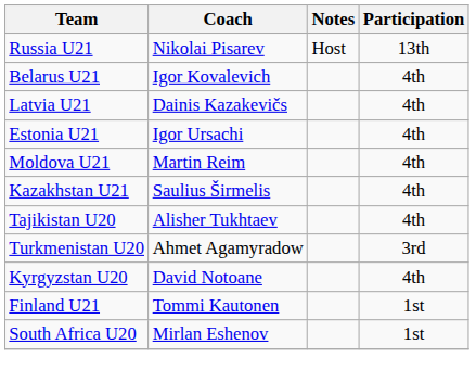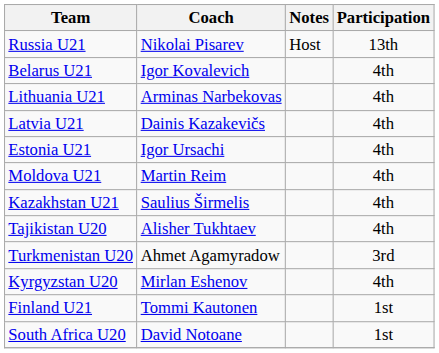 <table class="wikitable">
 <tr>
 <th>Team</th>
 <th>Coach</th>
 <th>Notes</th>
 <th>Participation</th>
 </tr>
 <tr>
 <td> <a href='#'>Russia U21</a></td>
 <td> <a href='#'>Nikolai Pisarev</a></td>
 <td>Host</td>
 <td align=center>13th</td>
 </tr>
 <tr>
 <td> <a href='#'>Belarus U21</a></td>
 <td> <a href='#'>Igor Kovalevich</a></td>
+<td></td>
+<td align=center>4th</td>
+</tr>
+<tr>
+<td> <a href='#'>Lithuania U21</a></td>
+<td> <a href='#'>Arminas Narbekovas</a></td>
 <td></td>
 <td align=center>4th</td>
 </tr>
 <tr>
 <td> <a href='#'>Latvia U21</a></td>
 <td> <a href='#'>Dainis Kazakevičs</a></td>
 <td></td>
 <td align=center>4th</td>
 </tr>
 <tr>
 <td> <a href='#'>Estonia U21</a></td>
 <td> <a href='#'>Igor Ursachi</a></td>
 <td></td>
 <td align=center>4th</td>
 </tr>
 <tr>
 <td> <a href='#'>Moldova U21</a></td>
 <td> <a href='#'>Martin Reim</a></td>
 <td></td>
 <td align=center>4th</td>
 </tr>
 <tr>
 <td> <a href='#'>Kazakhstan U21</a></td>
 <td> <a href='#'>Saulius Širmelis</a></td>
 <td></td>
 <td align=center>4th</td>
 </tr>
 <tr>
 <td> <a href='#'>Tajikistan U20</a></td>
 <td> <a href='#'>Alisher Tukhtaev</a></td>
 <td></td>
 <td align=center>4th</td>
 </tr>
 <tr>
 <td> <a href='#'>Turkmenistan U20</a></td>
 <td> Ahmet Agamyradow</td>
 <td></td>
 <td align=center>3rd</td>
 </tr>
 <tr>
 <td> <a href='#'>Kyrgyzstan U20</a></td>
-<td> <a href='#'>David Notoane</a></td>
+<td> <a href='#'>Mirlan Eshenov</a></td>
 <td></td>
 <td align=center>4th</td>
 </tr>
 <tr>
 <td> <a href='#'>Finland U21</a></td>
 <td> <a href='#'>Tommi Kautonen</a></td>
 <td></td>
 <td align=center>1st</td>
 </tr>
 <tr>
 <td> <a href='#'>South Africa U20</a></td>
-<td> <a href='#'>Mirlan Eshenov</a></td>
+<td> <a href='#'>David Notoane</a></td>
 <td></td>
 <td align=center>1st</td>
 </tr>
 <tr>
 </tr>
 </table>
